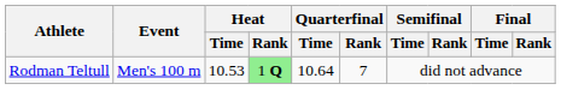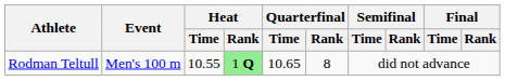 <table class=wikitable style="font-size:90%">
 <tr>
 <th rowspan="2">Athlete</th>
 <th rowspan="2">Event</th>
 <th colspan="2">Heat</th>
 <th colspan="2">Quarterfinal</th>
 <th colspan="2">Semifinal</th>
 <th colspan="2">Final</th>
 </tr>
 <tr style="font-size:95%">
 <th>Time</th>
 <th>Rank</th>
 <th>Time</th>
 <th>Rank</th>
 <th>Time</th>
 <th>Rank</th>
 <th>Time</th>
 <th>Rank</th>
 </tr>
 <tr align=center>
 <td align=left><a href='#'>Rodman Teltull</a></td>
 <td align=left><a href='#'>Men's 100 m</a></td>
-<td>10.53</td>
+<td>10.55</td>
 <td style="background: lightgreen;">1 <strong>Q</strong></td>
-<td>10.64</td>
-<td>7</td>
+<td>10.65</td>
+<td>8</td>
 <td colspan=4>did not advance</td>
 </tr>
 </table>
